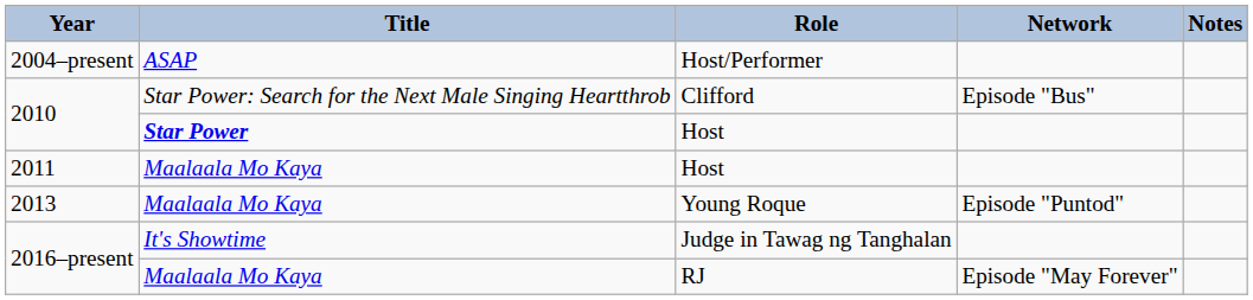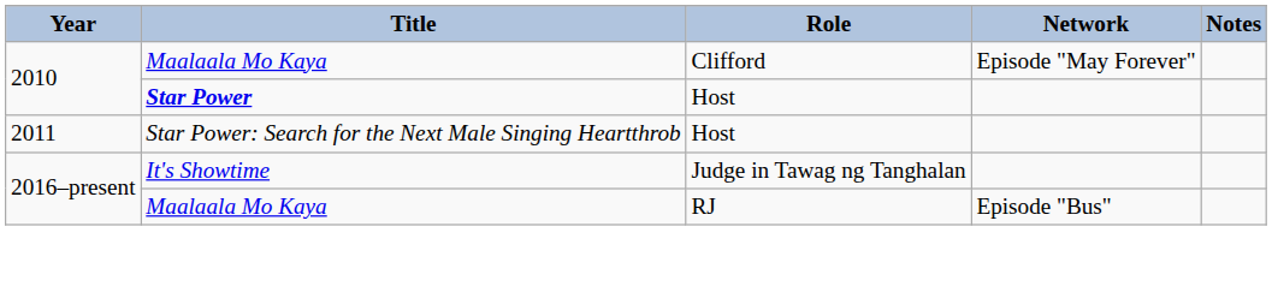 <table class="wikitable">
 <tr |>
 </tr>
 <tr>
 <th style="background:#B0C4DE;">Year</th>
 <th style="background:#B0C4DE;">Title</th>
 <th style="background:#B0C4DE;">Role</th>
 <th style="background:#B0C4DE;">Network</th>
 <th style="background:#B0C4DE;">Notes</th>
 </tr>
 <tr>
-<td>2004–present</td>
-<td><em><a href='#'>ASAP</a></em></td>
-<td>Host/Performer</td>
-<td></td>
-<td></td>
-</tr>
-<tr>
 <td rowspan="2">2010</td>
-<td><em>Star Power: Search for the Next Male Singing Heartthrob</em></td>
+<td><em><a href='#'>Maalaala Mo Kaya</a></em></td>
 <td>Clifford</td>
-<td>Episode "Bus"</td>
+<td>Episode "May Forever"</td>
 <td></td>
 </tr>
 <tr>
 <td><strong><em><a href='#'>Star Power</a></em></strong></td>
 <td>Host</td>
 <td></td>
 <td></td>
 </tr>
 <tr>
 <td>2011</td>
-<td><em><a href='#'>Maalaala Mo Kaya</a></em></td>
+<td><em>Star Power: Search for the Next Male Singing Heartthrob</em></td>
 <td>Host</td>
 <td></td>
-<td></td>
-</tr>
-<tr>
-<td>2013</td>
-<td><em><a href='#'>Maalaala Mo Kaya</a></em></td>
-<td>Young Roque</td>
-<td>Episode "Puntod"</td>
 <td></td>
 </tr>
 <tr>
 <td rowspan="2">2016–present</td>
 <td><em><a href='#'>It's Showtime</a></em></td>
 <td>Judge in Tawag ng Tanghalan</td>
 <td></td>
 <td></td>
 </tr>
 <tr>
 <td><em><a href='#'>Maalaala Mo Kaya</a></em></td>
 <td>RJ</td>
-<td>Episode "May Forever"</td>
+<td>Episode "Bus"</td>
 <td></td>
 </tr>
 </table>
